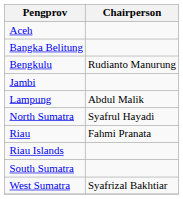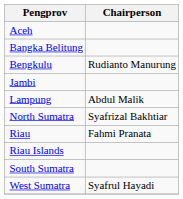 <table class="wikitable">
 <tr>
 <th>Pengprov</th>
 <th>Chairperson</th>
 </tr>
 <tr test>
 <td> <a href='#'>Aceh</a></td>
 <td></td>
 </tr>
 <tr>
 <td> <a href='#'>Bangka Belitung</a></td>
 <td></td>
 </tr>
 <tr>
 <td> <a href='#'>Bengkulu</a></td>
 <td>Rudianto Manurung</td>
 </tr>
 <tr>
 <td> <a href='#'>Jambi</a></td>
 <td></td>
 </tr>
 <tr>
 <td> <a href='#'>Lampung</a></td>
 <td>Abdul Malik</td>
 </tr>
 <tr>
 <td> <a href='#'>North Sumatra</a></td>
-<td>Syafrul Hayadi</td>
+<td>Syafrizal Bakhtiar</td>
 </tr>
 <tr>
 <td> <a href='#'>Riau</a></td>
 <td>Fahmi Pranata</td>
 </tr>
 <tr>
 <td> <a href='#'>Riau Islands</a></td>
 <td></td>
 </tr>
 <tr>
 <td> <a href='#'>South Sumatra</a></td>
 <td></td>
 </tr>
 <tr>
 <td> <a href='#'>West Sumatra</a></td>
-<td>Syafrizal Bakhtiar</td>
+<td>Syafrul Hayadi</td>
 </tr>
 <tr>
 </tr>
 </table>
